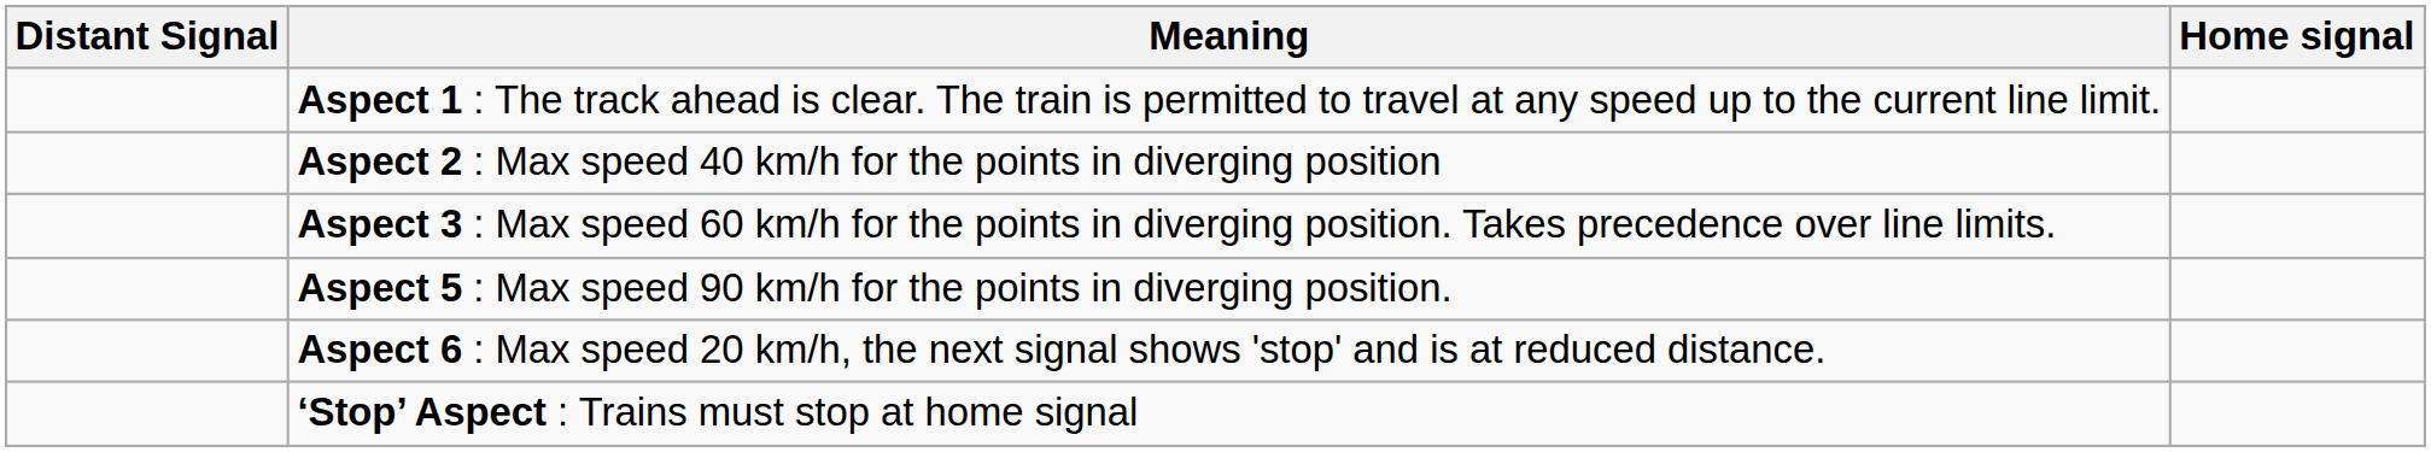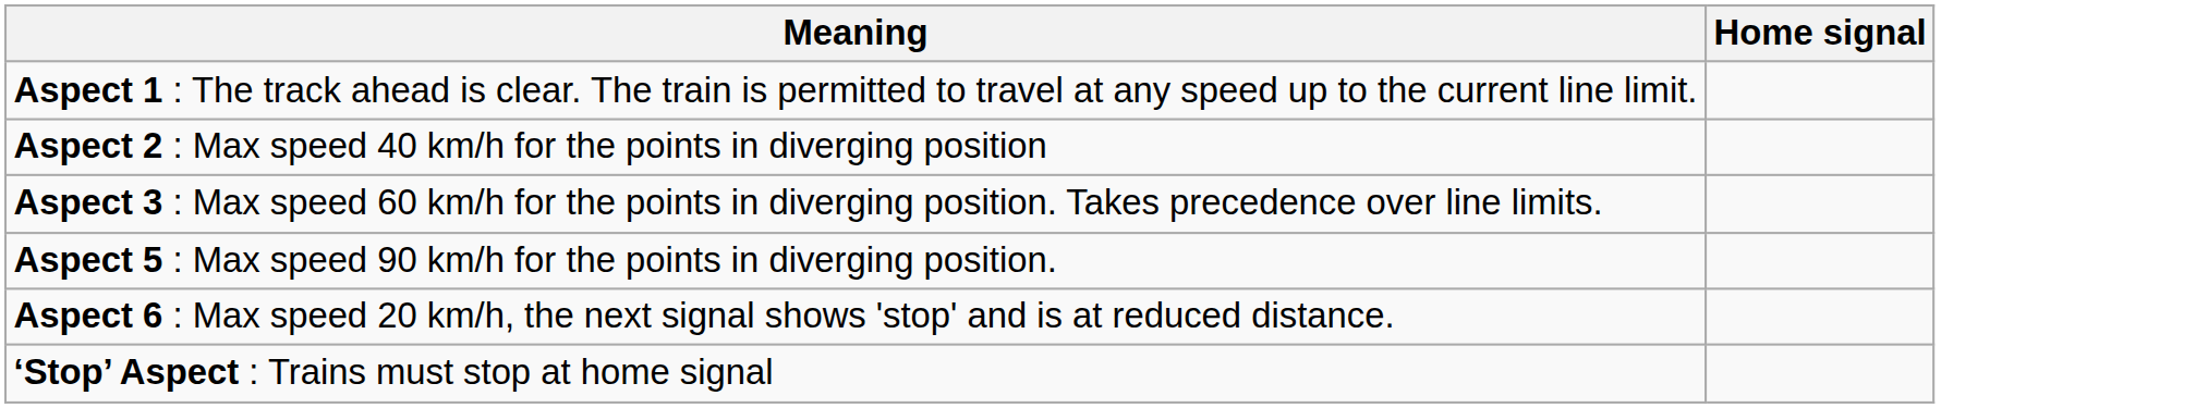 <table class="wikitable" border="1">
 <tr>
-<th>Distant Signal</th>
 <th>Meaning</th>
 <th>Home signal</th>
 </tr>
 <tr>
-<td></td>
 <td><strong>Aspect 1</strong> : The track ahead is clear. The train is permitted to travel at any speed up to the current line limit.</td>
 <td></td>
 </tr>
 <tr>
-<td></td>
 <td><strong>Aspect 2</strong> : Max speed 40 km/h for the points in diverging position</td>
 <td></td>
 </tr>
 <tr>
-<td></td>
 <td><strong>Aspect 3</strong> : Max speed 60 km/h for the points in diverging position. Takes precedence over line limits.</td>
 <td></td>
 </tr>
 <tr>
-<td></td>
 <td><strong>Aspect 5</strong> : Max speed 90 km/h for the points in diverging position.</td>
 <td></td>
 </tr>
 <tr>
-<td></td>
 <td><strong>Aspect 6</strong> : Max speed 20 km/h, the next signal shows 'stop' and is at reduced distance.</td>
 <td></td>
 </tr>
 <tr>
-<td></td>
 <td><strong>‘Stop’ Aspect</strong>  : Trains must stop at home signal</td>
 <td></td>
 </tr>
 </table>
